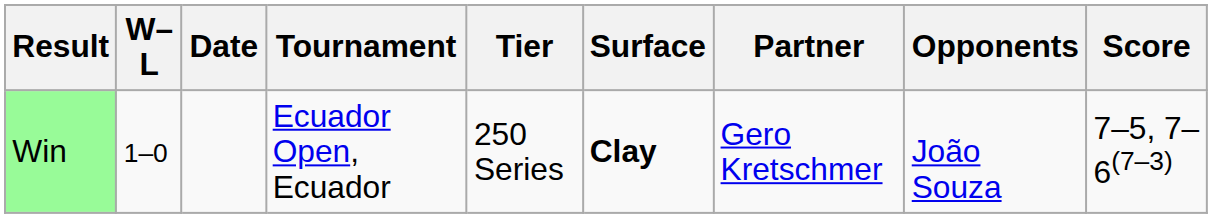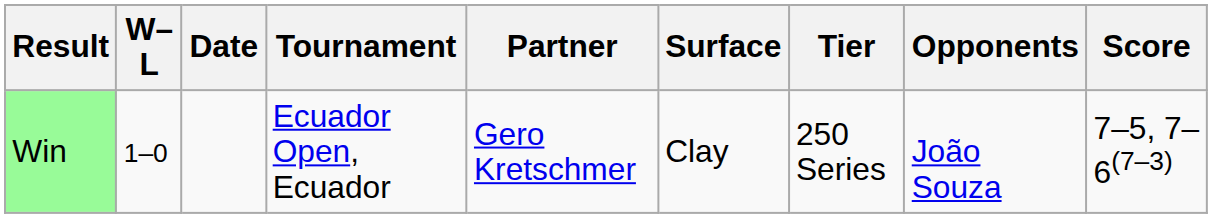 <table class="sortable wikitable">
 <tr>
 <th>Result</th>
 <th class="unsortable">W–L</th>
 <th>Date</th>
 <th>Tournament</th>
+<th>Partner</th>
+<th>Surface</th>
 <th>Tier</th>
-<th>Surface</th>
-<th>Partner</th>
 <th>Opponents</th>
 <th class="unsortable">Score</th>
 </tr>
 <tr>
 <td bgcolor="98fb98">Win</td>
 <td><small>1–0</small></td>
 <td><a href='#'></a></td>
 <td><a href='#'>Ecuador Open</a>, <br> Ecuador</td>
+<td> <a href='#'>Gero Kretschmer</a></td>
+<td>Clay</td>
 <td>250 Series</td>
-<td><strong>Clay</strong></td>
-<td> <a href='#'>Gero Kretschmer</a></td>
 <td><br> <a href='#'>João Souza</a></td>
 <td>7–5, 7–6<sup>(7–3)</sup></td>
 </tr>
 </table>
